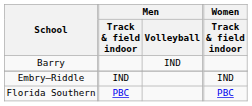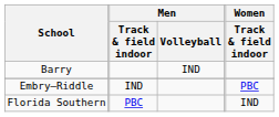 <table class="wikitable" style="text-align:center">
 <tr>
 <th rowspan=2>School</th>
 <th rowspan=11 width=1 style="padding:0"></th>
 <th colspan=2>Men</th>
 <th rowspan=11 width=1 style="padding:0"></th>
 <th>Women</th>
 </tr>
 <tr>
 <th>Track<br>& field<br>indoor</th>
 <th>Volleyball </th>
 <th>Track<br>& field<br>indoor</th>
 </tr>
 <tr>
 <td>Barry</td>
 <td></td>
 <td>IND</td>
 <td></td>
 </tr>
 <tr>
 </tr>
 <tr>
 <td>Embry–Riddle</td>
 <td>IND</td>
 <td></td>
-<td>IND</td>
+<td><a href='#'>PBC</a></td>
 </tr>
 <tr>
 <td>Florida Southern</td>
 <td><a href='#'>PBC</a></td>
 <td></td>
-<td><a href='#'>PBC</a></td>
+<td>IND</td>
 </tr>
 </table>
